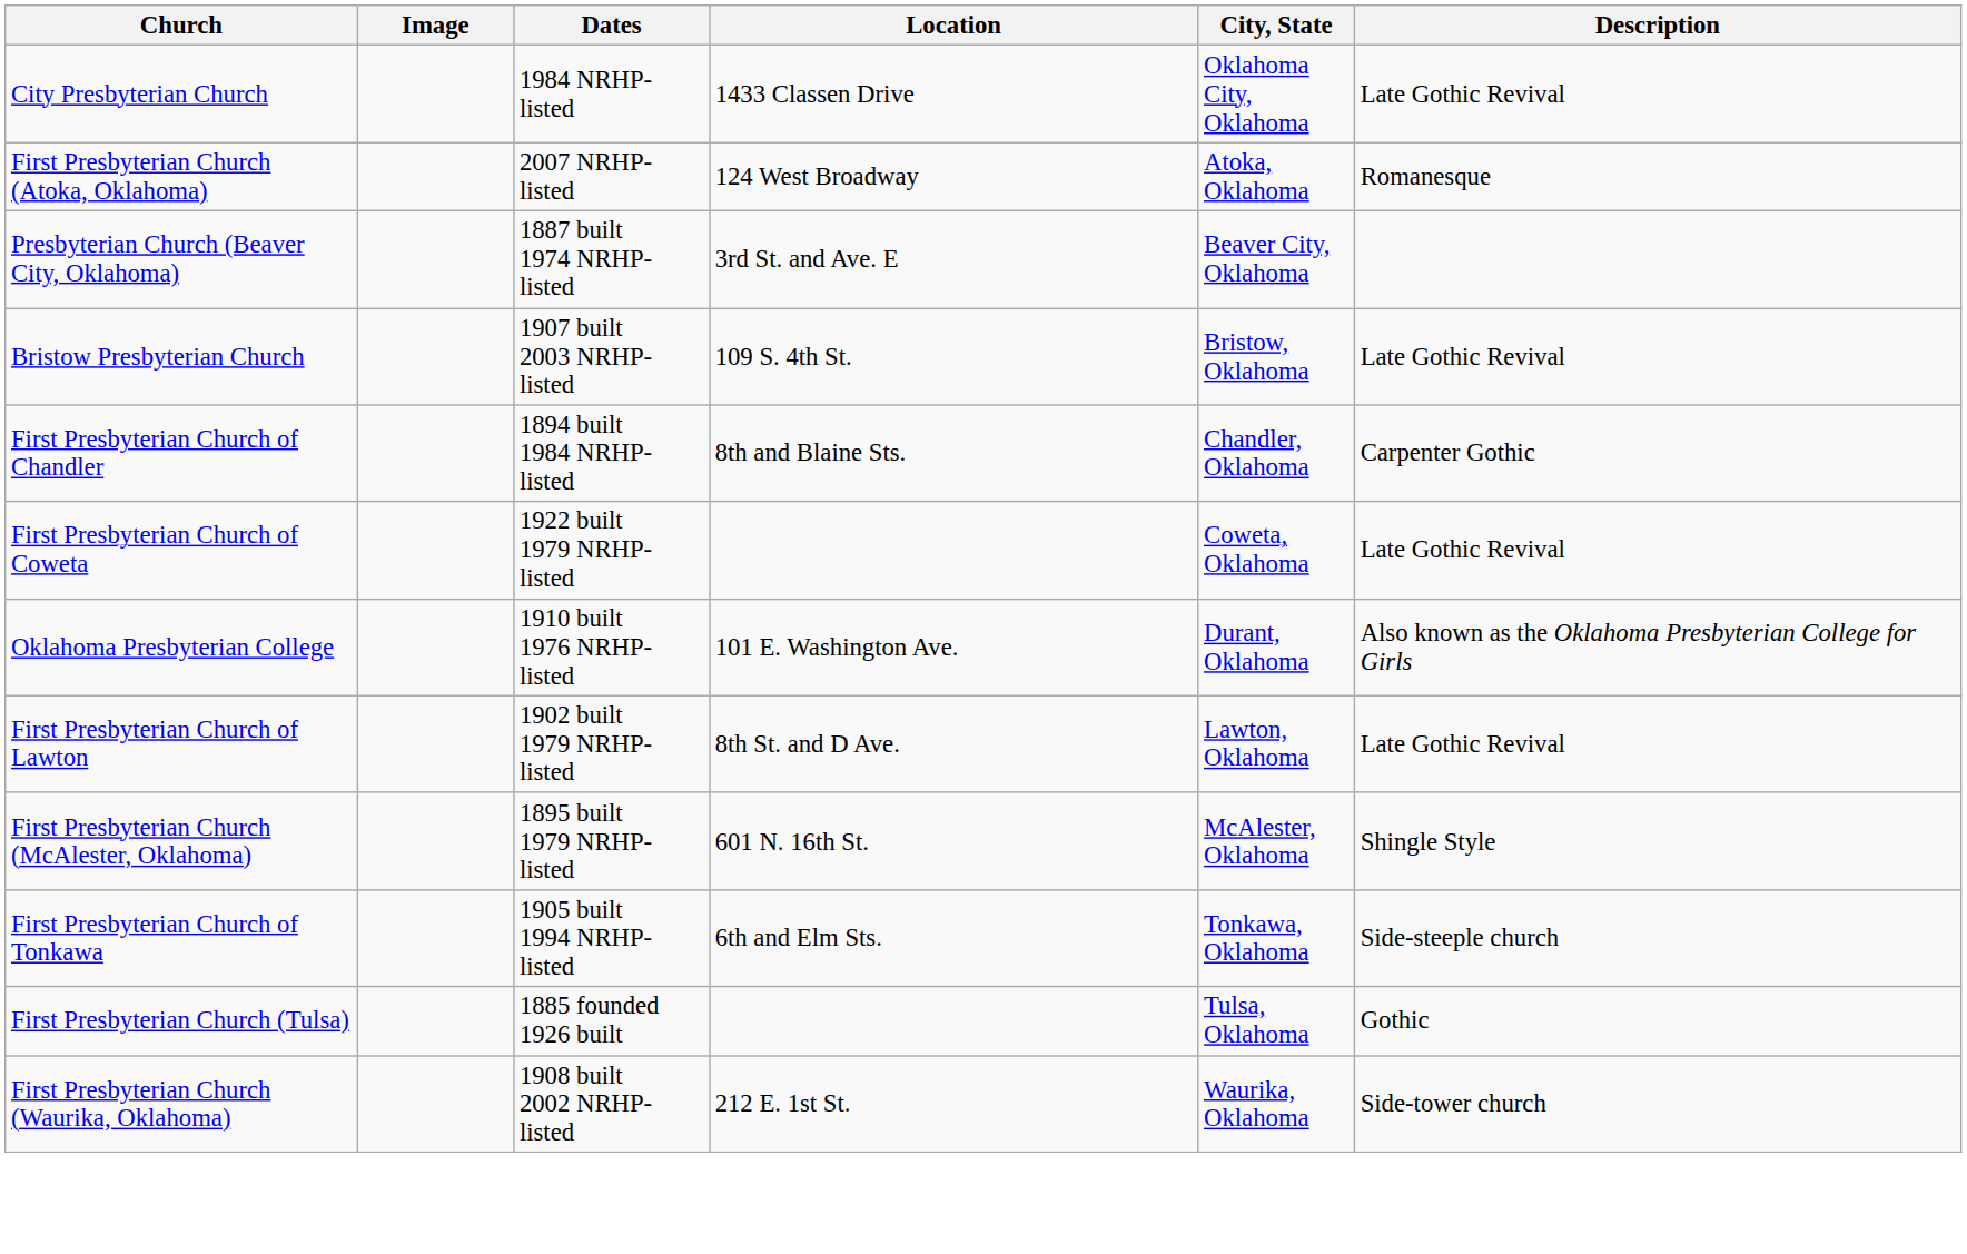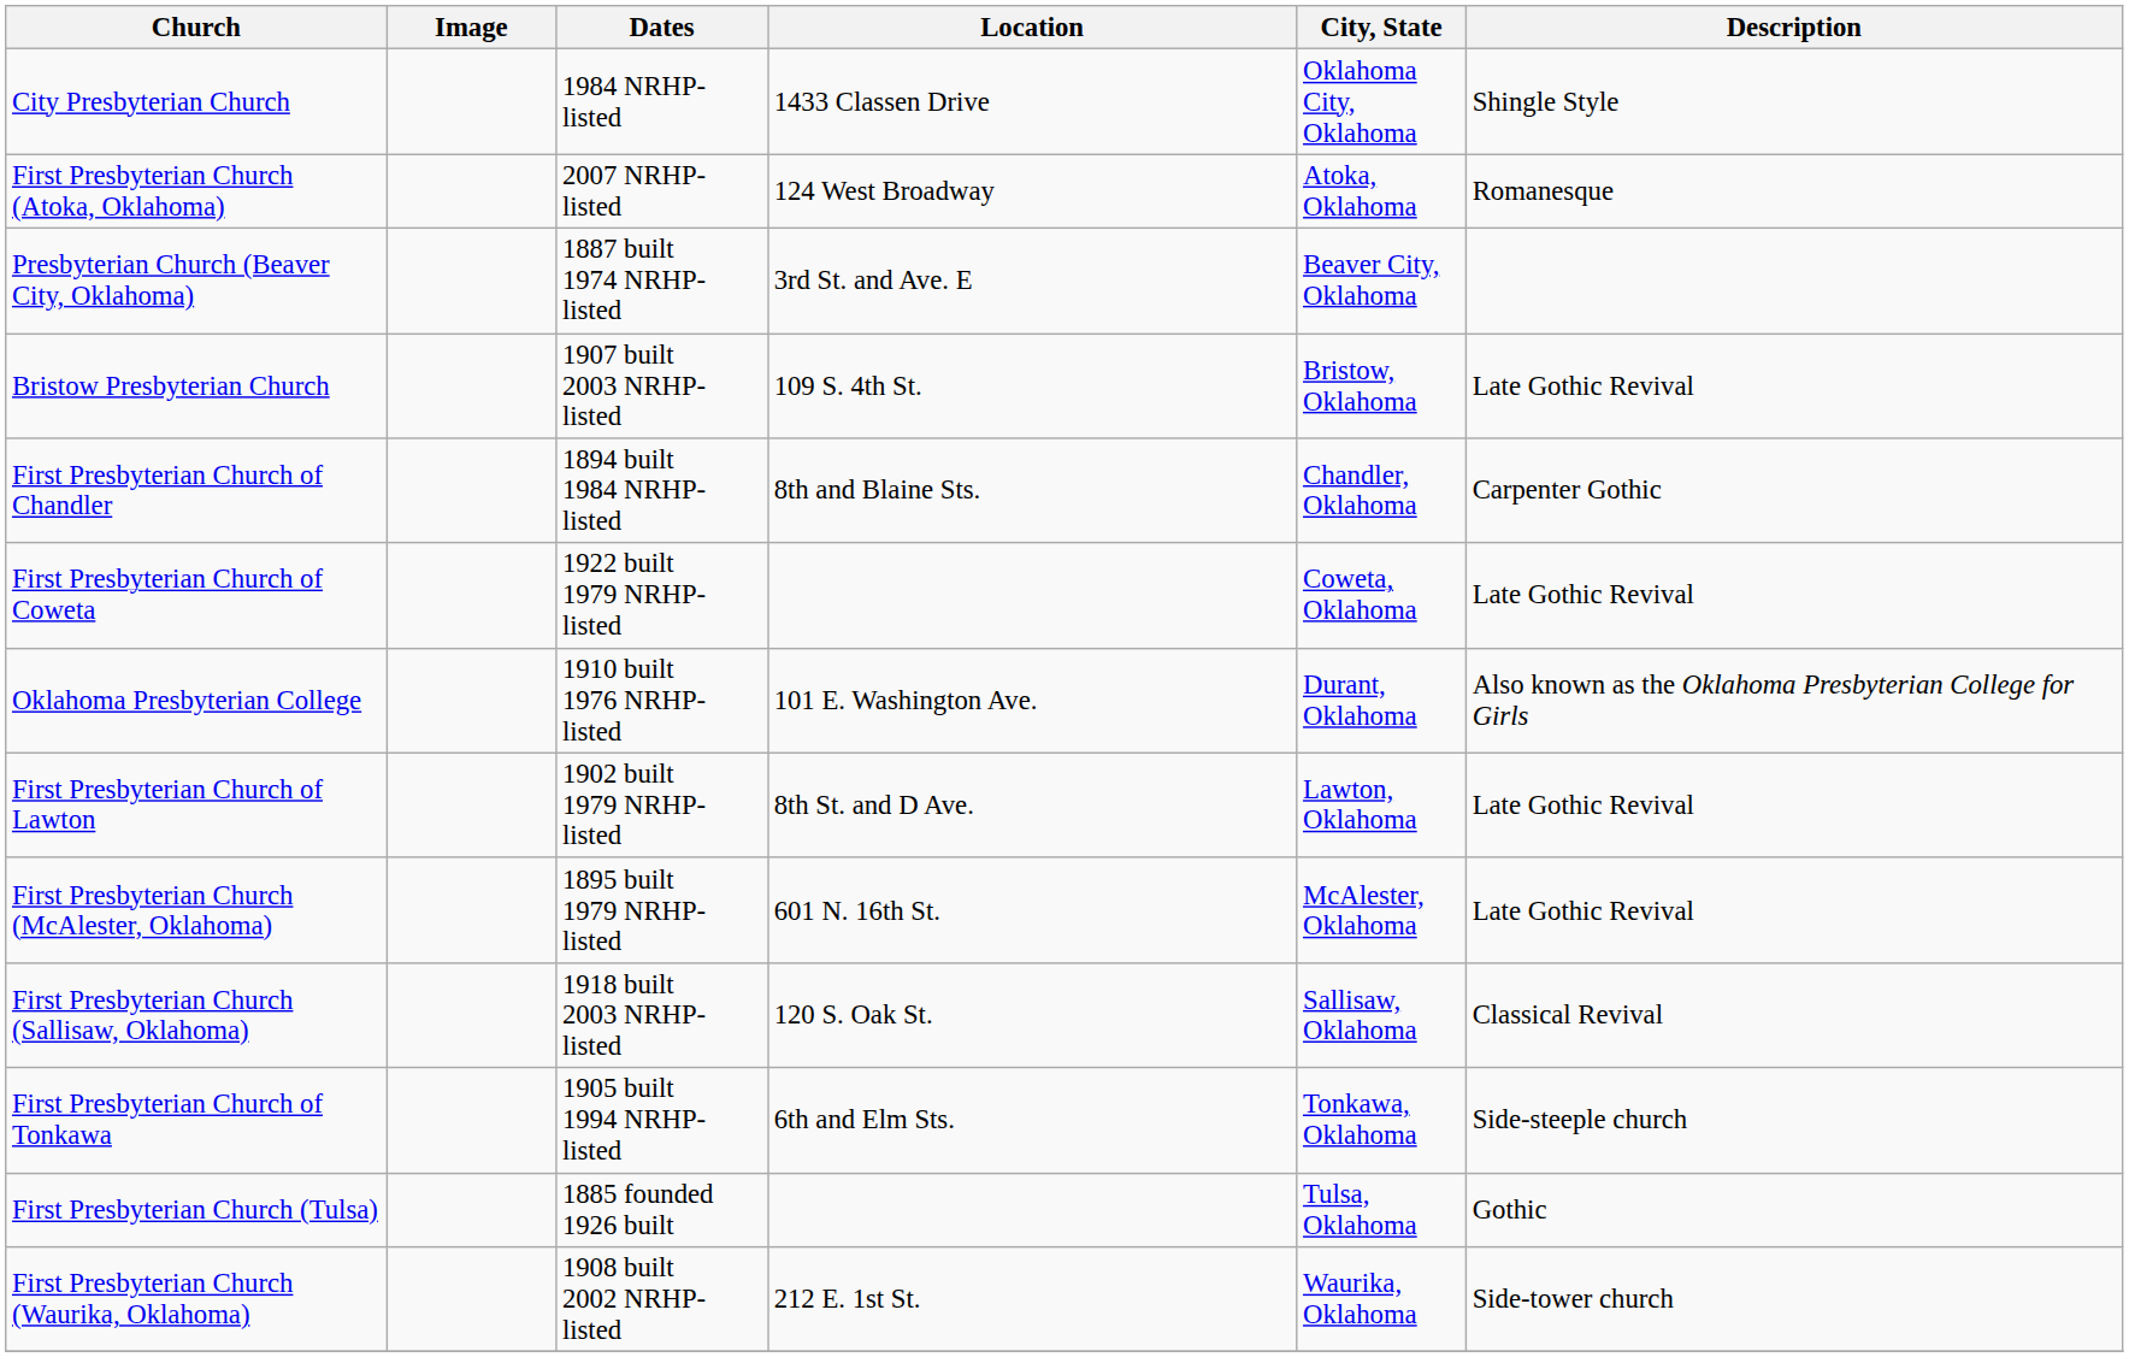 <table class="wikitable sortable" style="width:98%">
 <tr>
 <th width = 18%><strong>Church</strong></th>
 <th width = 8% class="unsortable"><strong>Image</strong></th>
 <th width = 10%><strong>Dates</strong></th>
 <th width = 25%><strong>Location</strong></th>
 <th width = 8%><strong>City, State</strong></th>
 <th class="unsortable"><strong>Description</strong></th>
 </tr>
 <tr>
 <td><a href='#'>City Presbyterian Church</a></td>
 <td></td>
 <td>1984 NRHP-listed</td>
 <td>1433 Classen Drive<br><small></small></td>
 <td><a href='#'>Oklahoma City, Oklahoma</a></td>
-<td>Late Gothic Revival</td>
+<td>Shingle Style</td>
 </tr>
 <tr>
 <td><a href='#'>First Presbyterian Church (Atoka, Oklahoma)</a></td>
 <td></td>
 <td>2007 NRHP-listed</td>
 <td>124 West Broadway<br><small></small></td>
 <td><a href='#'>Atoka, Oklahoma</a></td>
 <td>Romanesque</td>
 </tr>
 <tr>
 <td><a href='#'>Presbyterian Church (Beaver City, Oklahoma)</a></td>
 <td></td>
 <td>1887 built<br>1974 NRHP-listed</td>
 <td>3rd St. and Ave. E<br><small></small></td>
 <td><a href='#'>Beaver City, Oklahoma</a></td>
 <td></td>
 </tr>
 <tr>
 <td><a href='#'>Bristow Presbyterian Church</a></td>
 <td></td>
 <td>1907 built<br>2003 NRHP-listed</td>
 <td>109 S. 4th St.<br><small></small></td>
 <td><a href='#'>Bristow, Oklahoma</a></td>
 <td>Late Gothic Revival</td>
 </tr>
 <tr>
 <td><a href='#'>First Presbyterian Church of Chandler</a></td>
 <td></td>
 <td>1894 built<br>1984 NRHP-listed</td>
 <td>8th and Blaine Sts.<br><small></small></td>
 <td><a href='#'>Chandler, Oklahoma</a></td>
 <td>Carpenter Gothic</td>
 </tr>
 <tr>
 <td><a href='#'>First Presbyterian Church of Coweta</a></td>
 <td></td>
 <td>1922 built<br>1979 NRHP-listed</td>
 <td><small></small></td>
 <td><a href='#'>Coweta, Oklahoma</a></td>
 <td>Late Gothic Revival</td>
 </tr>
 <tr>
 <td><a href='#'>Oklahoma Presbyterian College</a></td>
 <td></td>
 <td>1910 built<br>1976 NRHP-listed</td>
 <td>101 E. Washington Ave.<br><small></small></td>
 <td><a href='#'>Durant, Oklahoma</a></td>
 <td>Also known as the <em>Oklahoma Presbyterian College for Girls</em></td>
 </tr>
 <tr>
 <td><a href='#'>First Presbyterian Church of Lawton</a></td>
 <td></td>
 <td>1902 built<br>1979 NRHP-listed</td>
 <td>8th St. and D Ave.<br><small></small></td>
 <td><a href='#'>Lawton, Oklahoma</a></td>
 <td>Late Gothic Revival</td>
 </tr>
 <tr>
 <td><a href='#'>First Presbyterian Church (McAlester, Oklahoma)</a></td>
 <td></td>
 <td>1895 built<br>1979 NRHP-listed</td>
 <td>601 N. 16th St.<br><small></small></td>
 <td><a href='#'>McAlester, Oklahoma</a></td>
-<td>Shingle Style</td>
+<td>Late Gothic Revival</td>
+</tr>
+<tr>
+<td><a href='#'>First Presbyterian Church (Sallisaw, Oklahoma)</a></td>
+<td></td>
+<td>1918 built<br>2003 NRHP-listed</td>
+<td>120 S. Oak St.<br><small></small></td>
+<td><a href='#'>Sallisaw, Oklahoma</a></td>
+<td>Classical Revival</td>
 </tr>
 <tr>
 <td><a href='#'>First Presbyterian Church of Tonkawa</a></td>
 <td></td>
 <td>1905 built<br>1994 NRHP-listed</td>
 <td>6th and Elm Sts.<br><small></small></td>
 <td><a href='#'>Tonkawa, Oklahoma</a></td>
 <td>Side-steeple church</td>
 </tr>
 <tr>
 <td><a href='#'>First Presbyterian Church (Tulsa)</a></td>
 <td></td>
 <td>1885 founded<br>1926 built</td>
 <td><small></small></td>
 <td><a href='#'>Tulsa, Oklahoma</a></td>
 <td>Gothic</td>
 </tr>
 <tr>
 <td><a href='#'>First Presbyterian Church (Waurika, Oklahoma)</a></td>
 <td></td>
 <td>1908 built<br>2002 NRHP-listed</td>
 <td>212 E. 1st St.<br><small></small></td>
 <td><a href='#'>Waurika, Oklahoma</a></td>
 <td>Side-tower church</td>
 </tr>
 <tr>
 </tr>
 </table>
